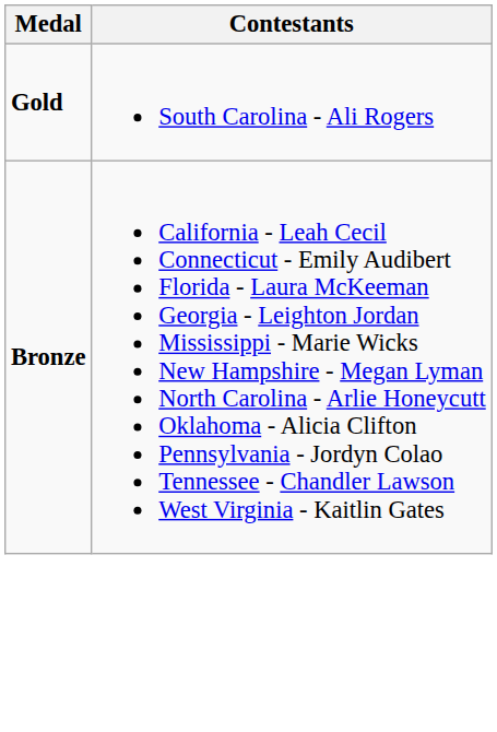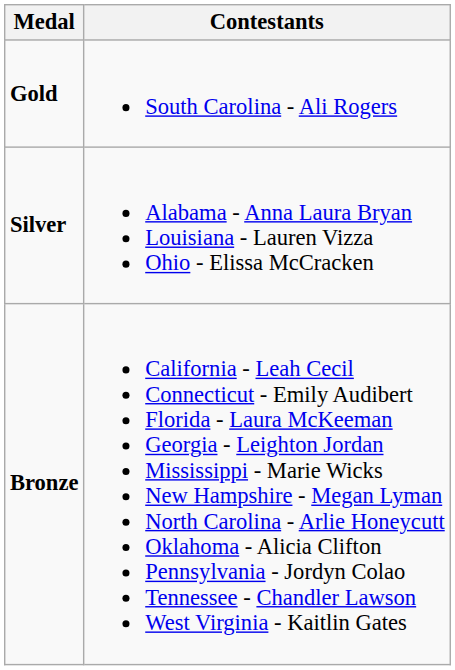 <table class="wikitable">
 <tr>
 <th>Medal</th>
 <th>Contestants</th>
 </tr>
 <tr>
 <td><strong>Gold</strong></td>
 <td><br><ul><li> <a href='#'>South Carolina</a> - <a href='#'>Ali Rogers</a></li></ul></td>
 </tr>
 <tr>
+<td><strong>Silver</strong></td>
+<td><br><ul><li> <a href='#'>Alabama</a> - <a href='#'>Anna Laura Bryan</a></li><li> <a href='#'>Louisiana</a> - Lauren Vizza</li><li> <a href='#'>Ohio</a> - Elissa McCracken</li></ul></td>
+</tr>
+<tr>
 <td><strong>Bronze</strong></td>
 <td><br><ul><li> <a href='#'>California</a> - <a href='#'>Leah Cecil</a></li><li> <a href='#'>Connecticut</a> - Emily Audibert</li><li> <a href='#'>Florida</a> - <a href='#'>Laura McKeeman</a></li><li> <a href='#'>Georgia</a> - <a href='#'>Leighton Jordan</a></li><li> <a href='#'>Mississippi</a> - Marie Wicks</li><li> <a href='#'>New Hampshire</a> - <a href='#'>Megan Lyman</a></li><li> <a href='#'>North Carolina</a> - <a href='#'>Arlie Honeycutt</a></li><li> <a href='#'>Oklahoma</a> - Alicia Clifton</li><li> <a href='#'>Pennsylvania</a> - Jordyn Colao</li><li> <a href='#'>Tennessee</a> - <a href='#'>Chandler Lawson</a></li><li> <a href='#'>West Virginia</a> - Kaitlin Gates</li></ul></td>
 </tr>
 </table>
